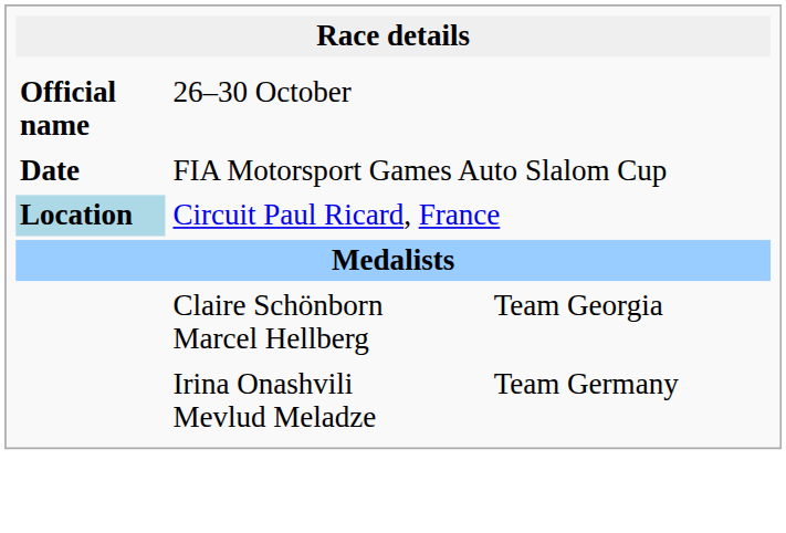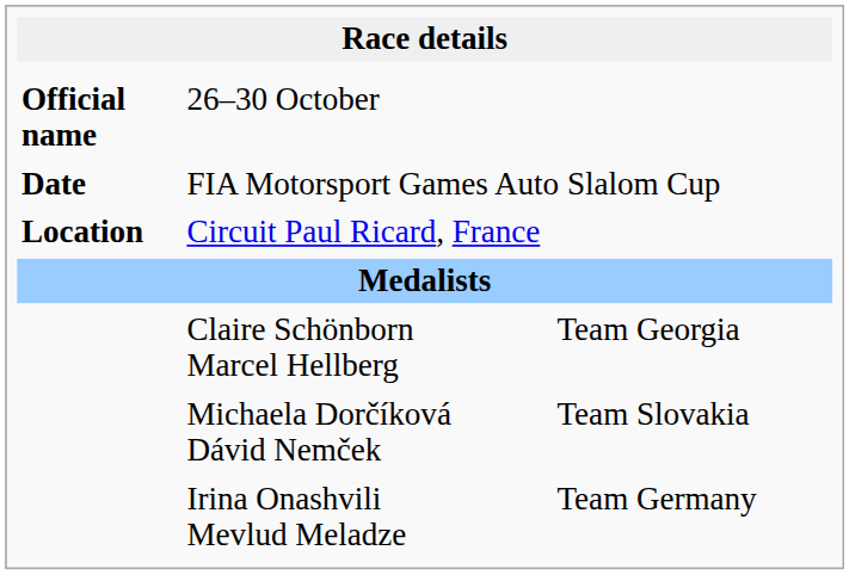 <table class="infobox" align="right" cellpadding="2" style="float:right; width: 26em; ">
 <tr>
 <th colspan="3" bgcolor="#efefef">Race details</th>
 </tr>
 <tr>
 <td colspan="3" style="text-align:center;"></td>
 </tr>
 <tr>
 <td><strong>Official name</strong></td>
 <td>26–30 October</td>
 </tr>
 <tr>
 <td style="width: 20%;"><strong>Date</strong></td>
 <td colspan=2>FIA Motorsport Games Auto Slalom Cup</td>
 </tr>
 <tr>
-<td style="background: lightblue;"><strong>Location</strong></td>
+<td><strong>Location</strong></td>
 <td colspan=2><a href='#'>Circuit Paul Ricard</a>, <a href='#'>France</a></td>
 </tr>
 <tr>
 <td colspan=3 style="text-align:center; background-color:#99ccff"><strong>Medalists</strong></td>
 </tr>
 <tr>
 <td></td>
 <td> Claire Schönborn<br> Marcel Hellberg</td>
 <td>Team Georgia</td>
 </tr>
 <tr>
 <td></td>
+<td> Michaela Dorčíková<br> Dávid Nemček</td>
+<td>Team Slovakia</td>
+</tr>
+<tr>
+<td></td>
 <td> Irina Onashvili<br> Mevlud Meladze</td>
 <td>Team Germany</td>
 </tr>
 </table>
